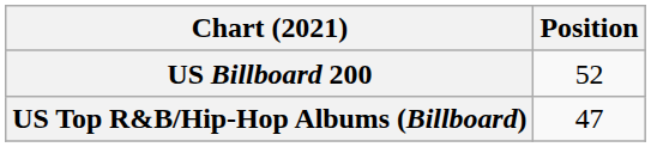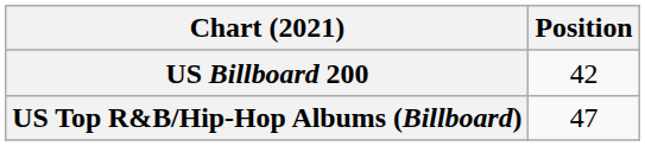 <table class="wikitable sortable plainrowheaders" style="text-align:center">
 <tr>
 <th scope="col">Chart (2021)</th>
 <th scope="col">Position</th>
 </tr>
 <tr>
 <th scope="row">US <em>Billboard</em> 200</th>
-<td>52</td>
+<td>42</td>
 </tr>
 <tr>
 <th scope="row">US Top R&B/Hip-Hop Albums (<em>Billboard</em>)</th>
 <td>47</td>
 </tr>
 </table>
